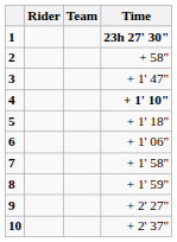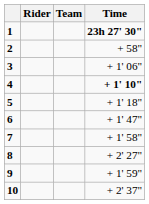 <table class="wikitable">
 <tr>
 <th></th>
 <th>Rider</th>
 <th>Team</th>
 <th>Time</th>
 </tr>
 <tr>
 <td><strong>1</strong></td>
 <td><strong> </strong></td>
 <td><strong></strong></td>
 <td align=right><strong>23h 27' 30"</strong></td>
 </tr>
 <tr>
 <td><strong>2</strong></td>
 <td></td>
 <td></td>
 <td align=right>+ 58"</td>
 </tr>
 <tr>
 <td><strong>3</strong></td>
 <td></td>
 <td></td>
-<td align=right>+ 1' 47"</td>
+<td align=right>+ 1' 06"</td>
 </tr>
 <tr>
 <td><strong>4</strong></td>
 <td></td>
 <td></td>
 <td align=right><strong>+ 1' 10"</strong></td>
 </tr>
 <tr>
 <td><strong>5</strong></td>
 <td></td>
 <td></td>
 <td align=right>+ 1' 18"</td>
 </tr>
 <tr>
 <td><strong>6</strong></td>
 <td></td>
 <td></td>
-<td align=right>+ 1' 06"</td>
+<td align=right>+ 1' 47"</td>
 </tr>
 <tr>
 <td><strong>7</strong></td>
 <td></td>
 <td></td>
 <td align=right>+ 1' 58"</td>
 </tr>
 <tr>
 <td><strong>8</strong></td>
 <td></td>
 <td></td>
-<td align=right>+ 1' 59"</td>
+<td align=right>+ 2' 27"</td>
 </tr>
 <tr>
 <td><strong>9</strong></td>
 <td></td>
 <td></td>
-<td align=right>+ 2' 27"</td>
+<td align=right>+ 1' 59"</td>
 </tr>
 <tr>
 <td><strong>10</strong></td>
 <td></td>
 <td></td>
 <td align=right>+ 2' 37"</td>
 </tr>
 </table>
